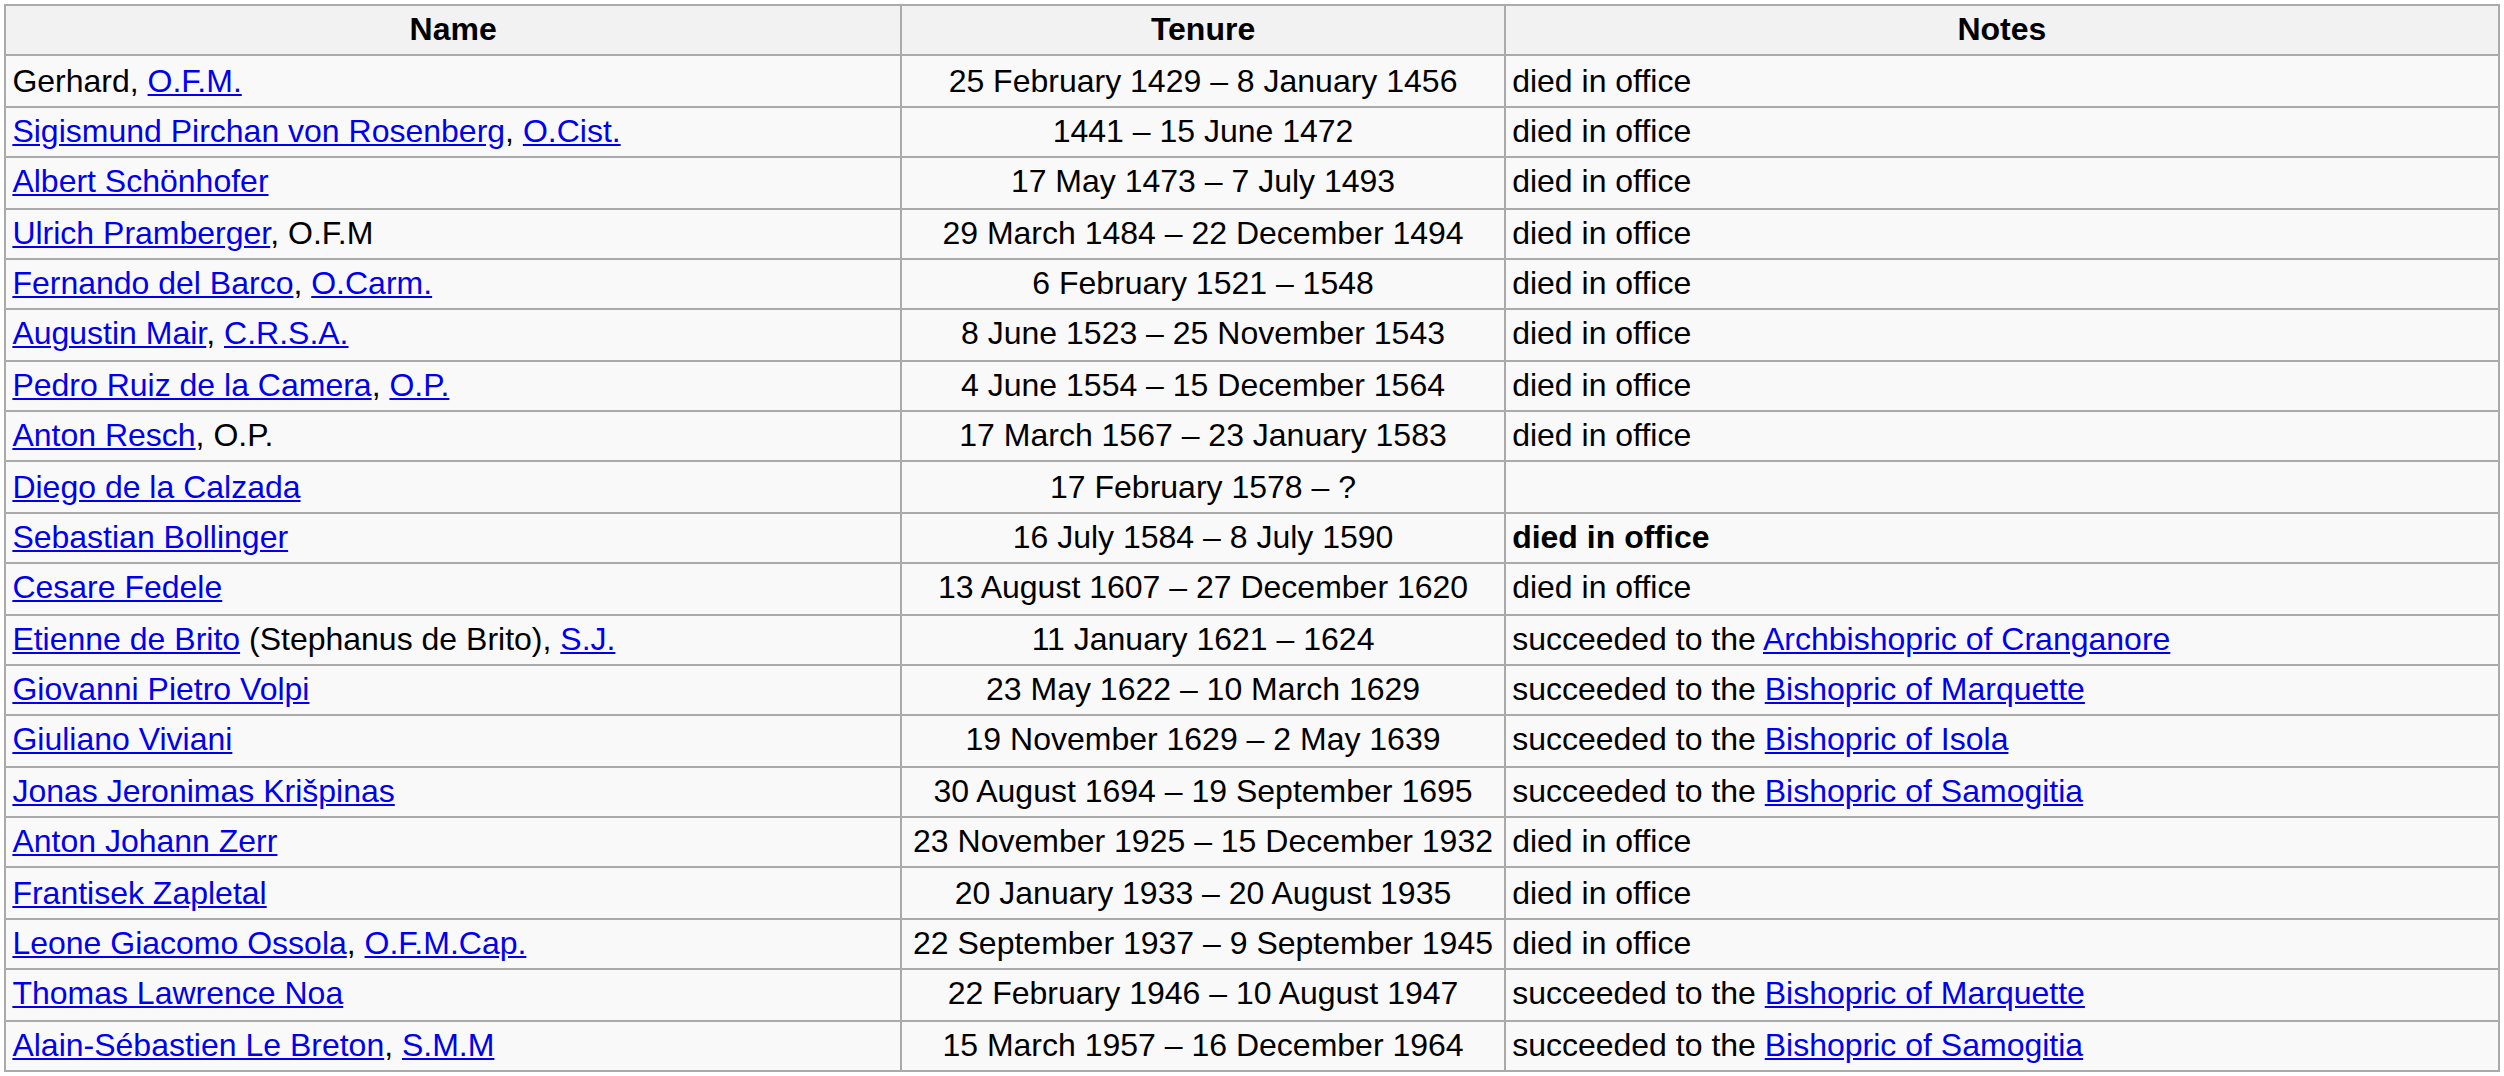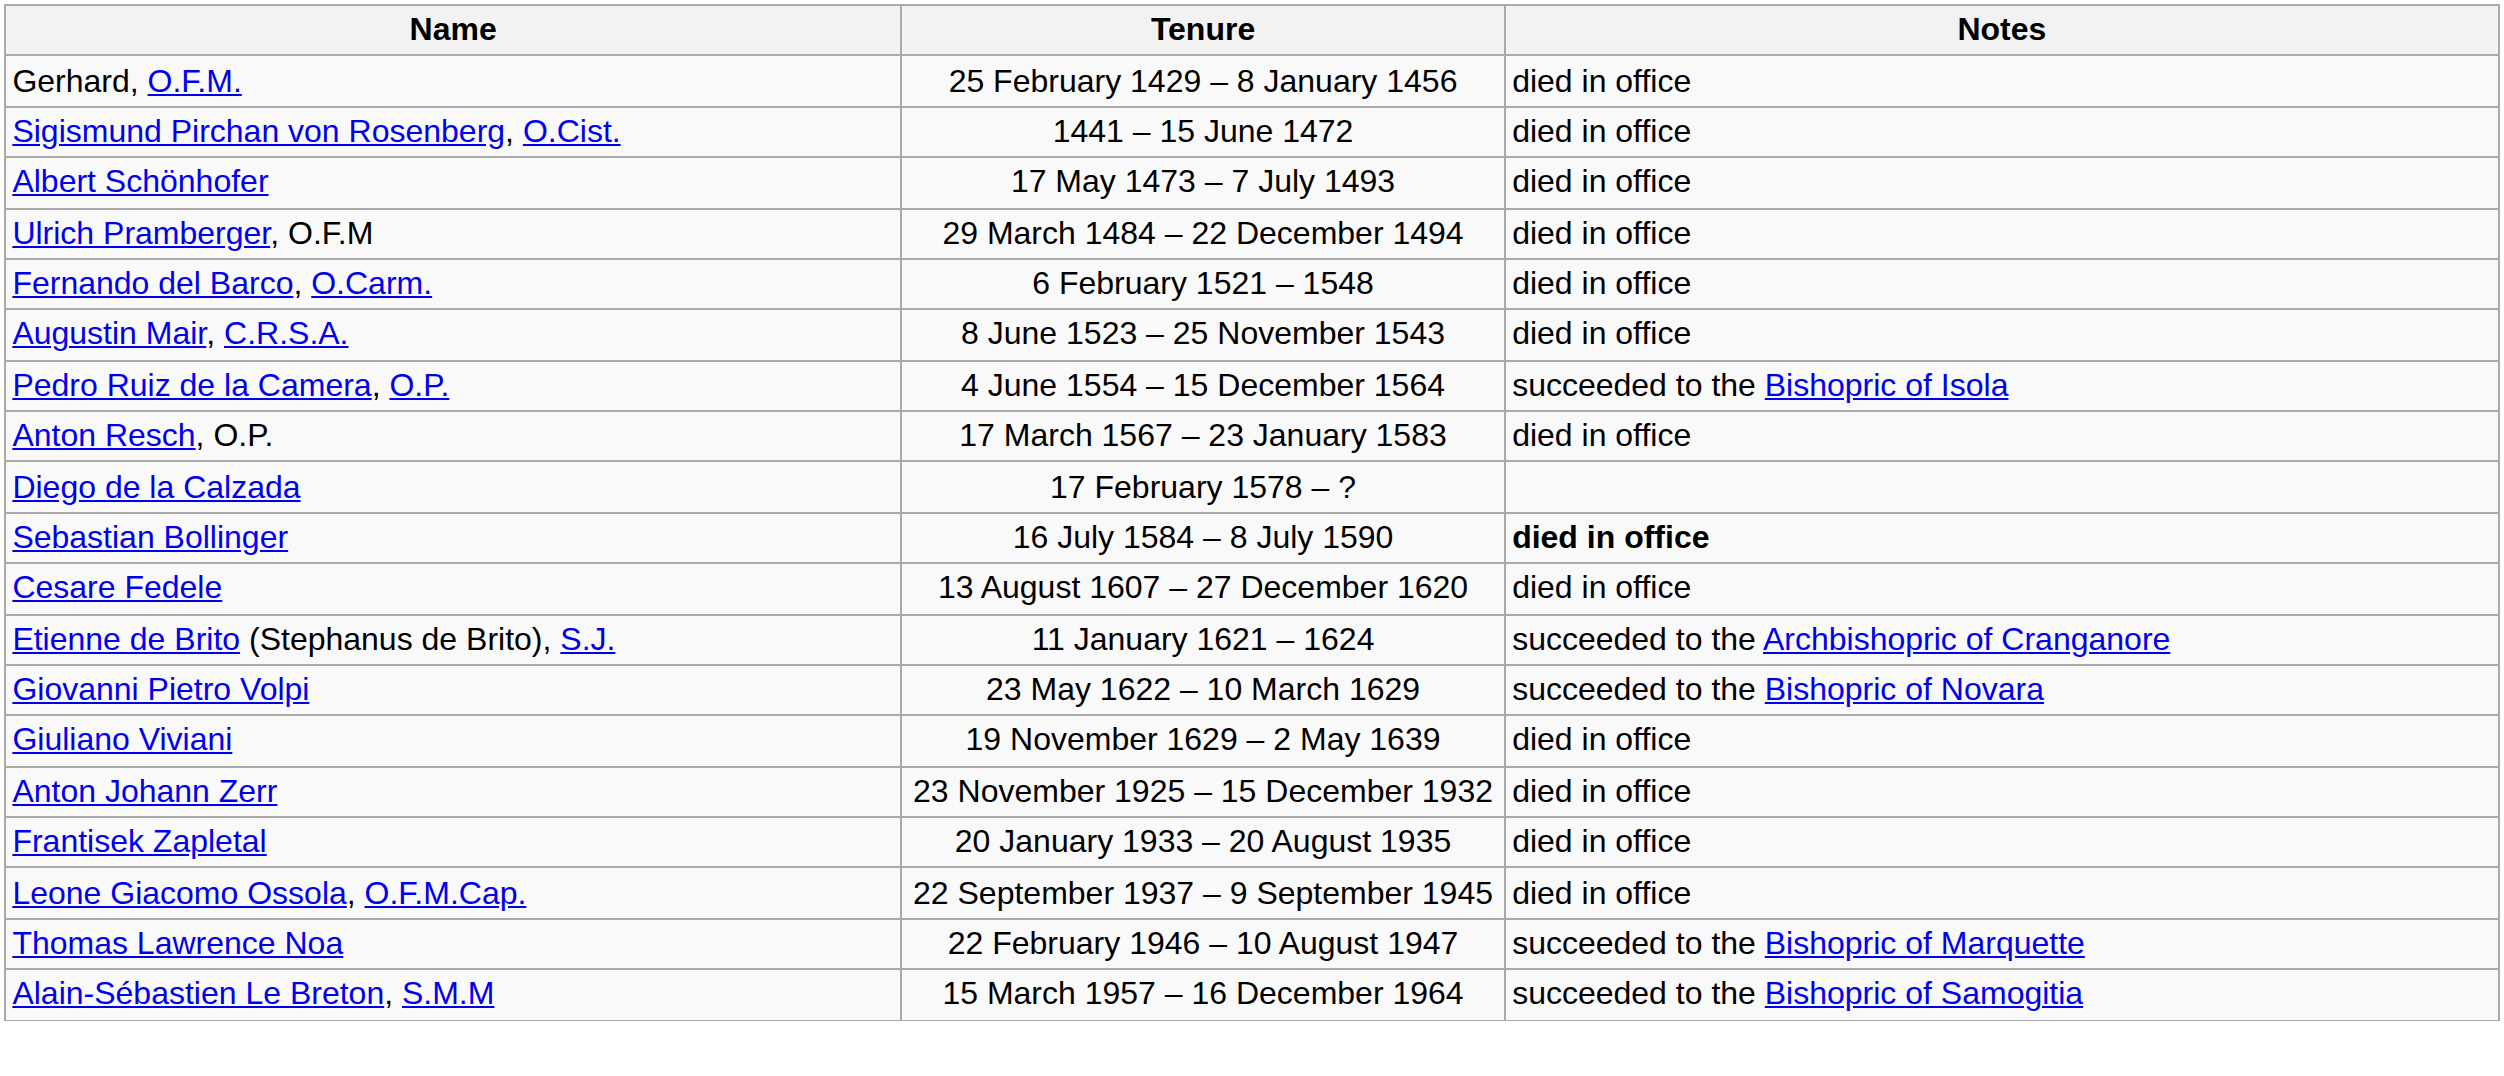 <table class="wikitable">
 <tr>
 <th width="450"><strong>Name</strong></th>
 <th width="300"><strong>Tenure</strong></th>
 <th width="500"><strong>Notes</strong></th>
 </tr>
 <tr>
 <td>Gerhard, <a href='#'>O.F.M.</a></td>
 <td align="center">25 February 1429 – 8 January 1456</td>
 <td>died in office</td>
 </tr>
 <tr>
 <td><a href='#'>Sigismund Pirchan von Rosenberg</a>, <a href='#'>O.Cist.</a></td>
 <td align="center">1441 – 15 June 1472</td>
 <td>died in office</td>
 </tr>
 <tr>
 <td><a href='#'>Albert Schönhofer</a></td>
 <td align="center">17 May 1473 – 7 July 1493</td>
 <td>died in office</td>
 </tr>
 <tr>
 <td><a href='#'>Ulrich Pramberger</a>, O.F.M</td>
 <td align="center">29 March 1484 – 22 December 1494</td>
 <td>died in office</td>
 </tr>
 <tr>
 <td><a href='#'>Fernando del Barco</a>, <a href='#'>O.Carm.</a></td>
 <td align="center">6 February 1521 – 1548</td>
 <td>died in office</td>
 </tr>
 <tr>
 <td><a href='#'>Augustin Mair</a>, <a href='#'>C.R.S.A.</a></td>
 <td align="center">8 June 1523 – 25 November 1543</td>
 <td>died in office</td>
 </tr>
 <tr>
 <td><a href='#'>Pedro Ruiz de la Camera</a>, <a href='#'>O.P.</a></td>
 <td align="center">4 June 1554 – 15 December 1564</td>
-<td>died in office</td>
+<td>succeeded to the <a href='#'>Bishopric of Isola</a></td>
 </tr>
 <tr>
 <td><a href='#'>Anton Resch</a>, O.P.</td>
 <td align="center">17 March 1567 – 23 January 1583</td>
 <td>died in office</td>
 </tr>
 <tr>
 <td><a href='#'>Diego de la Calzada</a></td>
 <td align="center">17 February 1578 – ?</td>
 <td></td>
 </tr>
 <tr>
 <td><a href='#'>Sebastian Bollinger</a></td>
 <td align="center">16 July 1584 – 8 July 1590</td>
 <td><strong>died in office</strong></td>
 </tr>
 <tr>
 <td><a href='#'>Cesare Fedele</a></td>
 <td align="center">13 August 1607 – 27 December 1620</td>
 <td>died in office</td>
 </tr>
 <tr>
 <td><a href='#'>Etienne de Brito</a> (Stephanus de Brito), <a href='#'>S.J.</a></td>
 <td align="center">11 January 1621 – 1624</td>
 <td>succeeded to the <a href='#'>Archbishopric of Cranganore</a></td>
 </tr>
 <tr>
 <td><a href='#'>Giovanni Pietro Volpi</a></td>
 <td align="center">23 May 1622 – 10 March 1629</td>
-<td>succeeded to the <a href='#'>Bishopric of Marquette</a></td>
+<td>succeeded to the <a href='#'>Bishopric of Novara</a></td>
 </tr>
 <tr>
 <td><a href='#'>Giuliano Viviani</a></td>
 <td align="center">19 November 1629 – 2 May 1639</td>
-<td>succeeded to the <a href='#'>Bishopric of Isola</a></td>
-</tr>
-<tr>
-<td><a href='#'>Jonas Jeronimas Krišpinas</a></td>
-<td align="center">30 August 1694 – 19 September 1695</td>
-<td>succeeded to the <a href='#'>Bishopric of Samogitia</a></td>
+<td>died in office</td>
 </tr>
 <tr>
 <td><a href='#'>Anton Johann Zerr</a></td>
 <td align="center">23 November 1925 – 15 December 1932</td>
 <td>died in office</td>
 </tr>
 <tr>
 <td><a href='#'>Frantisek Zapletal</a></td>
 <td align="center">20 January 1933 – 20 August 1935</td>
 <td>died in office</td>
 </tr>
 <tr>
 <td><a href='#'>Leone Giacomo Ossola</a>, <a href='#'>O.F.M.Cap.</a></td>
 <td align="center">22 September 1937 – 9 September 1945</td>
 <td>died in office</td>
 </tr>
 <tr>
 <td><a href='#'>Thomas Lawrence Noa</a></td>
 <td align="center">22 February 1946 – 10 August 1947</td>
 <td>succeeded to the <a href='#'>Bishopric of Marquette</a></td>
 </tr>
 <tr>
 <td><a href='#'>Alain-Sébastien Le Breton</a>, <a href='#'>S.M.M</a></td>
 <td align="center">15 March 1957 – 16 December 1964</td>
 <td>succeeded to the <a href='#'>Bishopric of Samogitia</a></td>
 </tr>
 <tr>
 </tr>
 </table>
